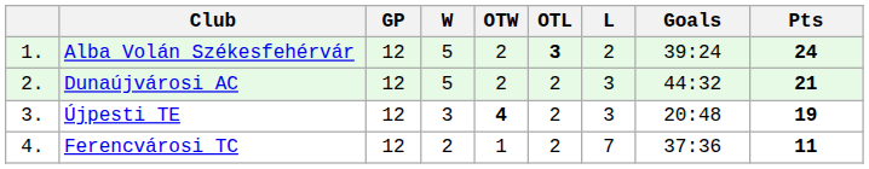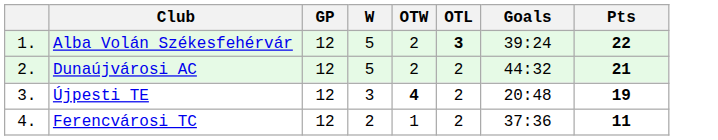 <table class="wikitable">
 <tr>
 <th width="30"></th>
 <th width="200">Club</th>
 <th width="30">GP</th>
 <th width="30">W</th>
 <th width="30">OTW</th>
 <th width="30">OTL</th>
-<th width="30">L</th>
 <th width="70">Goals</th>
 <th width="70">Pts</th>
 </tr>
 <tr bgcolor="#e6fae6" align="center">
 <td>1.</td>
 <td align="left"><a href='#'>Alba Volán Székesfehérvár</a></td>
 <td>12</td>
 <td>5</td>
 <td>2</td>
 <td><strong>3</strong></td>
-<td>2</td>
 <td>39:24</td>
-<td><strong>24</strong></td>
+<td><strong>22</strong></td>
 </tr>
 <tr bgcolor="#e6fae6" align="center">
 <td>2.</td>
 <td align="left"><a href='#'>Dunaújvárosi AC</a></td>
 <td>12</td>
 <td>5</td>
 <td>2</td>
 <td>2</td>
-<td>3</td>
 <td>44:32</td>
 <td><strong>21</strong></td>
 </tr>
 <tr bgcolor="#FFFFFF" align="center">
 <td>3.</td>
 <td align="left"><a href='#'>Újpesti TE</a></td>
 <td>12</td>
 <td>3</td>
 <td><strong>4</strong></td>
 <td>2</td>
-<td>3</td>
 <td>20:48</td>
 <td><strong>19</strong></td>
 </tr>
 <tr bgcolor="#FFFFFF" align="center">
 <td>4.</td>
 <td align="left"><a href='#'>Ferencvárosi TC</a></td>
 <td>12</td>
 <td>2</td>
 <td>1</td>
 <td>2</td>
-<td>7</td>
 <td>37:36</td>
 <td><strong>11</strong></td>
 </tr>
 </table>
